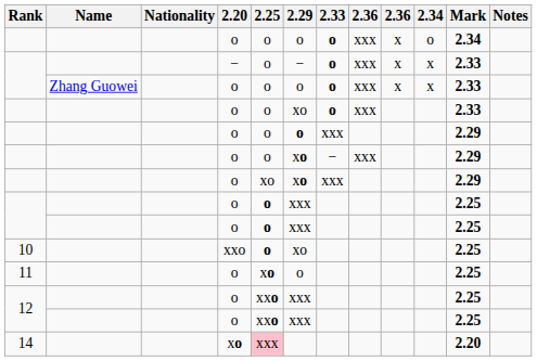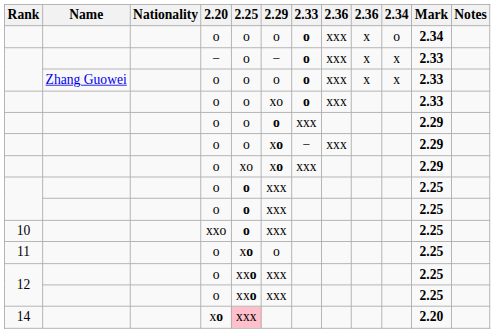 <table class="wikitable sortable" style="text-align:center">
 <tr>
 <th>Rank</th>
 <th>Name</th>
 <th>Nationality</th>
 <th>2.20</th>
 <th>2.25</th>
 <th>2.29</th>
 <th>2.33</th>
 <th>2.36</th>
 <th>2.36</th>
 <th>2.34</th>
 <th>Mark</th>
 <th>Notes</th>
 </tr>
 <tr>
 <td></td>
 <td align=left></td>
 <td align=left></td>
 <td>o</td>
 <td>o</td>
 <td>o</td>
 <td><strong>o</strong></td>
 <td>xxx</td>
 <td>x</td>
 <td>o</td>
 <td><strong>2.34</strong></td>
 <td></td>
 </tr>
 <tr>
 <td rowspan=2></td>
 <td align=left></td>
 <td align=left></td>
 <td>−</td>
 <td>o</td>
 <td>−</td>
 <td><strong>o</strong></td>
 <td>xxx</td>
 <td>x</td>
 <td>x</td>
 <td><strong>2.33</strong></td>
 <td></td>
 </tr>
 <tr>
 <td align=left><a href='#'>Zhang Guowei</a></td>
 <td align=left></td>
 <td>o</td>
 <td>o</td>
 <td>o</td>
 <td><strong>o</strong></td>
 <td>xxx</td>
 <td>x</td>
 <td>x</td>
 <td><strong>2.33</strong></td>
 <td></td>
 </tr>
 <tr>
 <td></td>
 <td align=left></td>
 <td align=left></td>
 <td>o</td>
 <td>o</td>
 <td>xo</td>
 <td><strong>o</strong></td>
 <td>xxx</td>
 <td></td>
 <td></td>
 <td><strong>2.33</strong></td>
 <td></td>
 </tr>
 <tr>
 <td></td>
 <td align=left></td>
 <td align=left></td>
 <td>o</td>
 <td>o</td>
 <td><strong>o</strong></td>
 <td>xxx</td>
 <td></td>
 <td></td>
 <td></td>
 <td><strong>2.29</strong></td>
 <td></td>
 </tr>
 <tr>
 <td></td>
 <td align=left></td>
 <td align=left></td>
 <td>o</td>
 <td>o</td>
 <td>x<strong>o</strong></td>
 <td>−</td>
 <td>xxx</td>
 <td></td>
 <td></td>
 <td><strong>2.29</strong></td>
 <td></td>
 </tr>
 <tr>
 <td></td>
 <td align=left></td>
 <td align=left></td>
 <td>o</td>
 <td>xo</td>
 <td>x<strong>o</strong></td>
 <td>xxx</td>
 <td></td>
 <td></td>
 <td></td>
 <td><strong>2.29</strong></td>
 <td></td>
 </tr>
 <tr>
 <td rowspan=2></td>
 <td align=left></td>
 <td align=left></td>
 <td>o</td>
 <td><strong>o</strong></td>
 <td>xxx</td>
 <td></td>
 <td></td>
 <td></td>
 <td></td>
 <td><strong>2.25</strong></td>
 <td></td>
 </tr>
 <tr>
 <td align=left></td>
 <td align=left></td>
 <td>o</td>
 <td><strong>o</strong></td>
 <td>xxx</td>
 <td></td>
 <td></td>
 <td></td>
 <td></td>
 <td><strong>2.25</strong></td>
 <td></td>
 </tr>
 <tr>
 <td>10</td>
 <td align=left></td>
 <td align=left></td>
 <td>xxo</td>
 <td><strong>o</strong></td>
-<td>xo</td>
+<td>xxx</td>
 <td></td>
 <td></td>
 <td></td>
 <td></td>
 <td><strong>2.25</strong></td>
 <td></td>
 </tr>
 <tr>
 <td>11</td>
 <td align=left></td>
 <td align=left></td>
 <td>o</td>
 <td>x<strong>o</strong></td>
 <td>o</td>
 <td></td>
 <td></td>
 <td></td>
 <td></td>
 <td><strong>2.25</strong></td>
 <td></td>
 </tr>
 <tr>
 <td rowspan=2>12</td>
 <td align=left></td>
 <td align=left></td>
 <td>o</td>
 <td>xx<strong>o</strong></td>
 <td>xxx</td>
 <td></td>
 <td></td>
 <td></td>
 <td></td>
 <td><strong>2.25</strong></td>
 <td></td>
 </tr>
 <tr>
 <td align=left></td>
 <td align=left></td>
 <td>o</td>
 <td>xx<strong>o</strong></td>
 <td>xxx</td>
 <td></td>
 <td></td>
 <td></td>
 <td></td>
 <td><strong>2.25</strong></td>
 <td></td>
 </tr>
 <tr>
 <td>14</td>
 <td align=left></td>
 <td align=left></td>
 <td>x<strong>o</strong></td>
 <td style="background: pink;">xxx</td>
 <td></td>
 <td></td>
 <td></td>
 <td></td>
 <td></td>
 <td><strong>2.20</strong></td>
 <td></td>
 </tr>
 </table>
